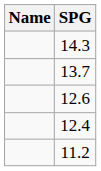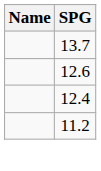 <table class=wikitable>
 <tr>
 <th>Name</th>
 <th>SPG</th>
-</tr>
-<tr>
-<td></td>
-<td align=center>14.3</td>
 </tr>
 <tr>
 <td></td>
 <td align=center>13.7</td>
 </tr>
 <tr>
 <td></td>
 <td align=center>12.6</td>
 </tr>
 <tr>
 <td></td>
 <td align=center>12.4</td>
 </tr>
 <tr>
 <td></td>
 <td align=center>11.2</td>
 </tr>
 </table>
